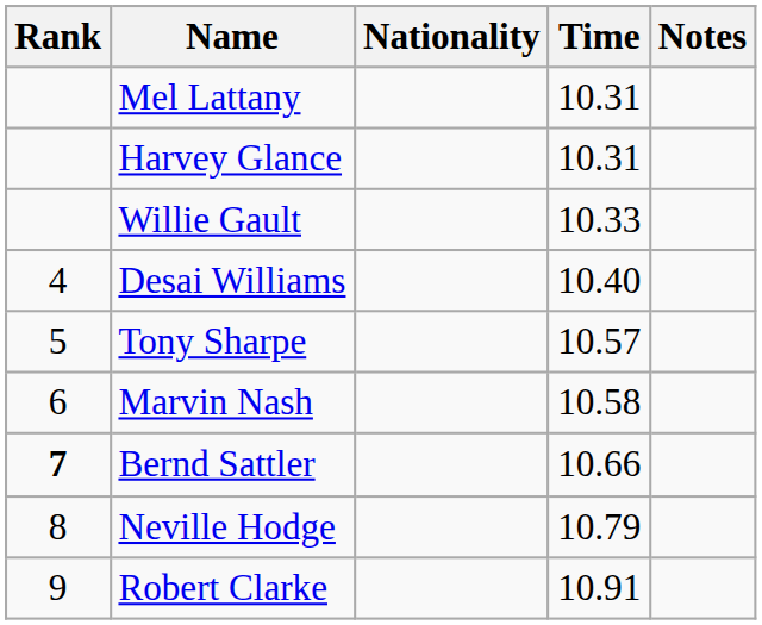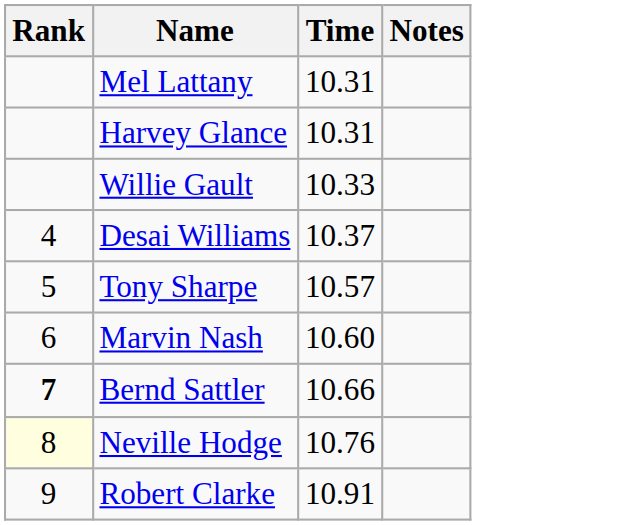 <table class="wikitable sortable" style="text-align:center;font-size:95%">
 <tr>
 <th>Rank</th>
 <th>Name</th>
-<th>Nationality</th>
 <th>Time</th>
 <th>Notes</th>
 </tr>
 <tr>
 <td></td>
 <td align=left><a href='#'>Mel Lattany</a></td>
-<td align=left></td>
 <td>10.31</td>
 <td></td>
 </tr>
 <tr>
 <td></td>
 <td align=left><a href='#'>Harvey Glance</a></td>
-<td align=left></td>
 <td>10.31</td>
 <td></td>
 </tr>
 <tr>
 <td></td>
 <td align=left><a href='#'>Willie Gault</a></td>
-<td align=left></td>
 <td>10.33</td>
 <td></td>
 </tr>
 <tr>
 <td>4</td>
 <td align=left><a href='#'>Desai Williams</a></td>
-<td align=left></td>
-<td>10.40</td>
+<td>10.37</td>
 <td></td>
 </tr>
 <tr>
 <td>5</td>
 <td align=left><a href='#'>Tony Sharpe</a></td>
-<td align=left></td>
 <td>10.57</td>
 <td></td>
 </tr>
 <tr>
 <td>6</td>
 <td align=left><a href='#'>Marvin Nash</a></td>
-<td align=left></td>
-<td>10.58</td>
+<td>10.60</td>
 <td></td>
 </tr>
 <tr>
 <td><strong>7</strong></td>
 <td align=left><a href='#'>Bernd Sattler</a></td>
-<td align=left></td>
 <td>10.66</td>
 <td></td>
 </tr>
 <tr>
-<td>8</td>
+<td style="background: lightyellow;">8</td>
 <td align=left><a href='#'>Neville Hodge</a></td>
-<td align=left></td>
-<td>10.79</td>
+<td>10.76</td>
 <td></td>
 </tr>
 <tr>
 <td>9</td>
 <td align=left><a href='#'>Robert Clarke</a></td>
-<td align=left></td>
 <td>10.91</td>
 <td></td>
 </tr>
 </table>
